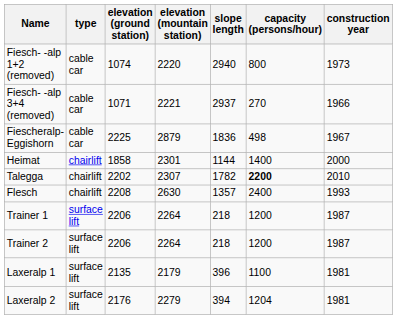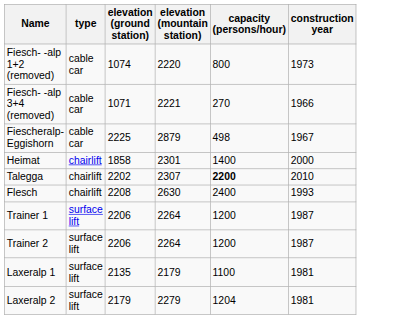 <table class="wikitable" width="40%">
 <tr>
 <th>Name</th>
 <th>type</th>
 <th>elevation<br>(ground station)</th>
 <th>elevation<br>(mountain station)</th>
-<th>slope length</th>
 <th>capacity<br>(persons/hour)</th>
 <th>construction year</th>
 </tr>
 <tr>
 <td>Fiesch- -alp 1+2 (removed)</td>
 <td>cable car</td>
 <td>1074</td>
 <td>2220</td>
-<td>2940</td>
 <td>800</td>
 <td>1973</td>
 </tr>
 <tr>
 <td>Fiesch- -alp 3+4 (removed)</td>
 <td>cable car</td>
 <td>1071</td>
 <td>2221</td>
-<td>2937</td>
 <td>270</td>
 <td>1966</td>
 </tr>
 <tr>
 <td>Fiescheralp-Eggishorn</td>
 <td>cable car</td>
 <td>2225</td>
 <td>2879</td>
-<td>1836</td>
 <td>498</td>
 <td>1967</td>
 </tr>
 <tr>
 <td>Heimat</td>
 <td><a href='#'>chairlift</a></td>
 <td>1858</td>
 <td>2301</td>
-<td>1144</td>
 <td>1400</td>
 <td>2000</td>
 </tr>
 <tr>
 <td>Talegga</td>
 <td>chairlift</td>
 <td>2202</td>
 <td>2307</td>
-<td>1782</td>
 <td><strong>2200</strong></td>
 <td>2010</td>
 </tr>
 <tr>
 <td>Flesch</td>
 <td>chairlift</td>
 <td>2208</td>
 <td>2630</td>
-<td>1357</td>
 <td>2400</td>
 <td>1993</td>
 </tr>
 <tr>
 <td>Trainer 1</td>
 <td><a href='#'>surface lift</a></td>
 <td>2206</td>
 <td>2264</td>
-<td>218</td>
 <td>1200</td>
 <td>1987</td>
 </tr>
 <tr>
 <td>Trainer 2</td>
 <td>surface lift</td>
 <td>2206</td>
 <td>2264</td>
-<td>218</td>
 <td>1200</td>
 <td>1987</td>
 </tr>
 <tr>
 <td>Laxeralp 1</td>
 <td>surface lift</td>
 <td>2135</td>
 <td>2179</td>
-<td>396</td>
 <td>1100</td>
 <td>1981</td>
 </tr>
 <tr>
 <td>Laxeralp 2</td>
 <td>surface lift</td>
-<td>2176</td>
+<td>2179</td>
 <td>2279</td>
-<td>394</td>
 <td>1204</td>
 <td>1981</td>
 </tr>
 </table>
